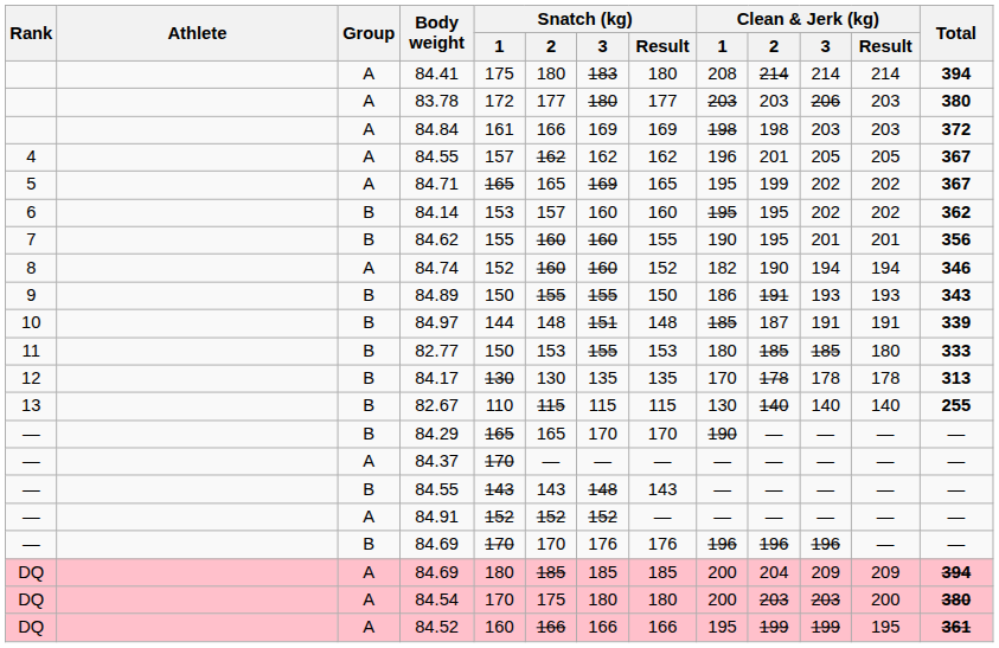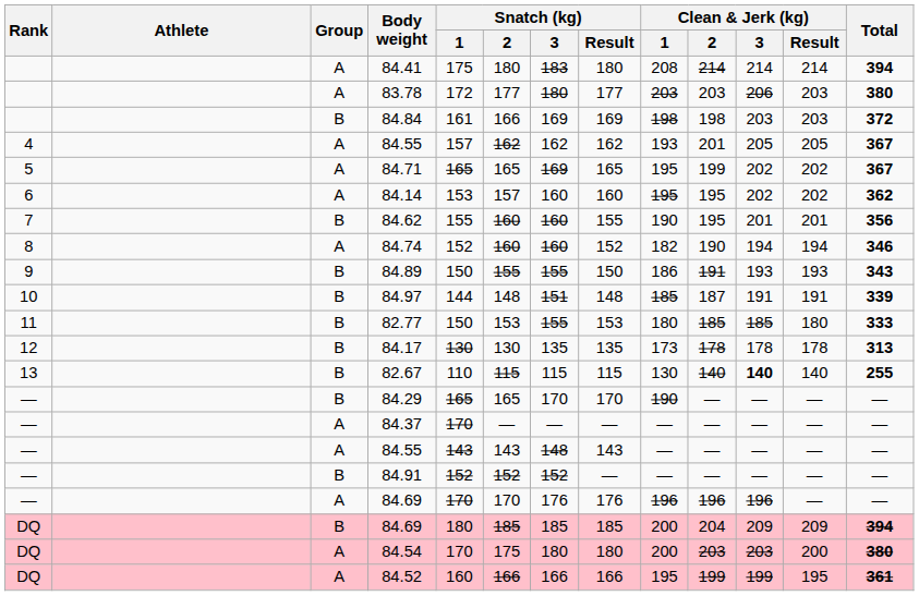 <table class = "wikitable" style="text-align:center;">
 <tr>
 <th rowspan=2 width=40>Rank</th>
 <th rowspan=2 width=250>Athlete</th>
 <th rowspan=2 width=50>Group</th>
 <th rowspan=2 width=60>Body weight</th>
 <th colspan=4>Snatch (kg)</th>
 <th colspan=4>Clean & Jerk (kg)</th>
 <th rowspan=2 width=60>Total</th>
 </tr>
 <tr>
 <th width=40>1</th>
 <th width=40>2</th>
 <th width=40>3</th>
 <th width=55>Result</th>
 <th width=40>1</th>
 <th width=40>2</th>
 <th width=40>3</th>
 <th width=55>Result</th>
 </tr>
 <tr>
 <td></td>
 <td align=left></td>
 <td>A</td>
 <td>84.41</td>
 <td>175</td>
 <td>180</td>
 <td><s>183</s></td>
 <td>180</td>
 <td>208</td>
 <td><s>214</s></td>
 <td>214</td>
 <td>214</td>
 <td><strong>394</strong></td>
 </tr>
 <tr>
 <td></td>
 <td align=left></td>
 <td>A</td>
 <td>83.78</td>
 <td>172</td>
 <td>177</td>
 <td><s>180</s></td>
 <td>177</td>
 <td><s>203</s></td>
 <td>203</td>
 <td><s>206</s></td>
 <td>203</td>
 <td><strong>380</strong></td>
 </tr>
 <tr>
 <td></td>
 <td align=left></td>
-<td>A</td>
+<td>B</td>
 <td>84.84</td>
 <td>161</td>
 <td>166</td>
 <td>169</td>
 <td>169</td>
 <td><s>198</s></td>
 <td>198</td>
 <td>203</td>
 <td>203</td>
 <td><strong>372</strong></td>
 </tr>
 <tr>
 <td>4</td>
 <td align=left></td>
 <td>A</td>
 <td>84.55</td>
 <td>157</td>
 <td><s>162</s></td>
 <td>162</td>
 <td>162</td>
-<td>196</td>
+<td>193</td>
 <td>201</td>
 <td>205</td>
 <td>205</td>
 <td><strong>367</strong></td>
 </tr>
 <tr>
 <td>5</td>
 <td align=left></td>
 <td>A</td>
 <td>84.71</td>
 <td><s>165</s></td>
 <td>165</td>
 <td><s>169</s></td>
 <td>165</td>
 <td>195</td>
 <td>199</td>
 <td>202</td>
 <td>202</td>
 <td><strong>367</strong></td>
 </tr>
 <tr>
 <td>6</td>
 <td align=left></td>
-<td>B</td>
+<td>A</td>
 <td>84.14</td>
 <td>153</td>
 <td>157</td>
 <td>160</td>
 <td>160</td>
 <td><s>195</s></td>
 <td>195</td>
 <td>202</td>
 <td>202</td>
 <td><strong>362</strong></td>
 </tr>
 <tr>
 <td>7</td>
 <td align=left></td>
 <td>B</td>
 <td>84.62</td>
 <td>155</td>
 <td><s>160</s></td>
 <td><s>160</s></td>
 <td>155</td>
 <td>190</td>
 <td>195</td>
 <td>201</td>
 <td>201</td>
 <td><strong>356</strong></td>
 </tr>
 <tr>
 <td>8</td>
 <td align=left></td>
 <td>A</td>
 <td>84.74</td>
 <td>152</td>
 <td><s>160</s></td>
 <td><s>160</s></td>
 <td>152</td>
 <td>182</td>
 <td>190</td>
 <td>194</td>
 <td>194</td>
 <td><strong>346</strong></td>
 </tr>
 <tr>
 <td>9</td>
 <td align=left></td>
 <td>B</td>
 <td>84.89</td>
 <td>150</td>
 <td><s>155</s></td>
 <td><s>155</s></td>
 <td>150</td>
 <td>186</td>
 <td><s>191</s></td>
 <td>193</td>
 <td>193</td>
 <td><strong>343</strong></td>
 </tr>
 <tr>
 <td>10</td>
 <td align=left></td>
 <td>B</td>
 <td>84.97</td>
 <td>144</td>
 <td>148</td>
 <td><s>151</s></td>
 <td>148</td>
 <td><s>185</s></td>
 <td>187</td>
 <td>191</td>
 <td>191</td>
 <td><strong>339</strong></td>
 </tr>
 <tr>
 <td>11</td>
 <td align=left></td>
 <td>B</td>
 <td>82.77</td>
 <td>150</td>
 <td>153</td>
 <td><s>155</s></td>
 <td>153</td>
 <td>180</td>
 <td><s>185</s></td>
 <td><s>185</s></td>
 <td>180</td>
 <td><strong>333</strong></td>
 </tr>
 <tr>
 <td>12</td>
 <td align=left></td>
 <td>B</td>
 <td>84.17</td>
 <td><s>130</s></td>
 <td>130</td>
 <td>135</td>
 <td>135</td>
-<td>170</td>
+<td>173</td>
 <td><s>178</s></td>
 <td>178</td>
 <td>178</td>
 <td><strong>313</strong></td>
 </tr>
 <tr>
 <td>13</td>
 <td align=left></td>
 <td>B</td>
 <td>82.67</td>
 <td>110</td>
 <td><s>115</s></td>
 <td>115</td>
 <td>115</td>
 <td>130</td>
 <td><s>140</s></td>
-<td>140</td>
+<td><strong>140</strong></td>
 <td>140</td>
 <td><strong>255</strong></td>
 </tr>
 <tr>
 <td>—</td>
 <td align=left></td>
 <td>B</td>
 <td>84.29</td>
 <td><s>165</s></td>
 <td>165</td>
 <td>170</td>
 <td>170</td>
 <td><s>190</s></td>
 <td>—</td>
 <td>—</td>
 <td>—</td>
 <td>—</td>
 </tr>
 <tr>
 <td>—</td>
 <td align=left></td>
 <td>A</td>
 <td>84.37</td>
 <td><s>170</s></td>
 <td>—</td>
 <td>—</td>
 <td>—</td>
 <td>—</td>
 <td>—</td>
 <td>—</td>
 <td>—</td>
 <td>—</td>
 </tr>
 <tr>
 <td>—</td>
 <td align=left></td>
-<td>B</td>
+<td>A</td>
 <td>84.55</td>
 <td><s>143</s></td>
 <td>143</td>
 <td><s>148</s></td>
 <td>143</td>
 <td>—</td>
 <td>—</td>
 <td>—</td>
 <td>—</td>
 <td>—</td>
 </tr>
 <tr>
 <td>—</td>
 <td align=left></td>
-<td>A</td>
+<td>B</td>
 <td>84.91</td>
 <td><s>152</s></td>
 <td><s>152</s></td>
 <td><s>152</s></td>
 <td>—</td>
 <td>—</td>
 <td>—</td>
 <td>—</td>
 <td>—</td>
 <td>—</td>
 </tr>
 <tr>
 <td>—</td>
 <td align=left></td>
-<td>B</td>
+<td>A</td>
 <td>84.69</td>
 <td><s>170</s></td>
 <td>170</td>
 <td>176</td>
 <td>176</td>
 <td><s>196</s></td>
 <td><s>196</s></td>
 <td><s>196</s></td>
 <td>—</td>
 <td>—</td>
 </tr>
 <tr bgcolor=pink>
 <td>DQ</td>
 <td align=left></td>
-<td>A</td>
+<td>B</td>
 <td>84.69</td>
 <td>180</td>
 <td><s>185</s></td>
 <td>185</td>
 <td>185</td>
 <td>200</td>
 <td>204</td>
 <td>209</td>
 <td>209</td>
 <td><s><strong>394</strong></s></td>
 </tr>
 <tr bgcolor=pink>
 <td>DQ</td>
 <td align=left></td>
 <td>A</td>
 <td>84.54</td>
 <td>170</td>
 <td>175</td>
 <td>180</td>
 <td>180</td>
 <td>200</td>
 <td><s>203</s></td>
 <td><s>203</s></td>
 <td>200</td>
 <td><s><strong>380</strong></s></td>
 </tr>
 <tr bgcolor=pink>
 <td>DQ</td>
 <td align=left></td>
 <td>A</td>
 <td>84.52</td>
 <td>160</td>
 <td><s>166</s></td>
 <td>166</td>
 <td>166</td>
 <td>195</td>
 <td><s>199</s></td>
 <td><s>199</s></td>
 <td>195</td>
 <td><s><strong>361</strong></s></td>
 </tr>
 </table>
